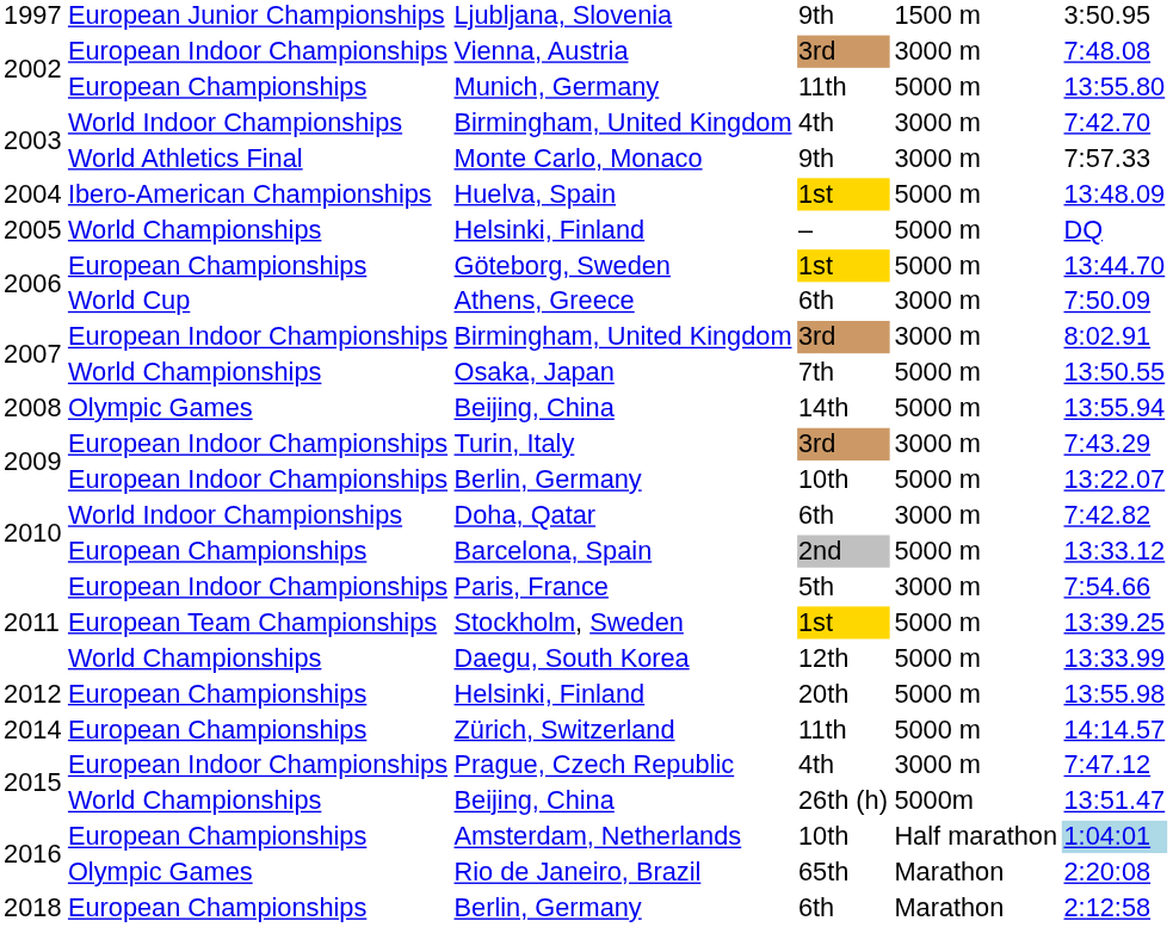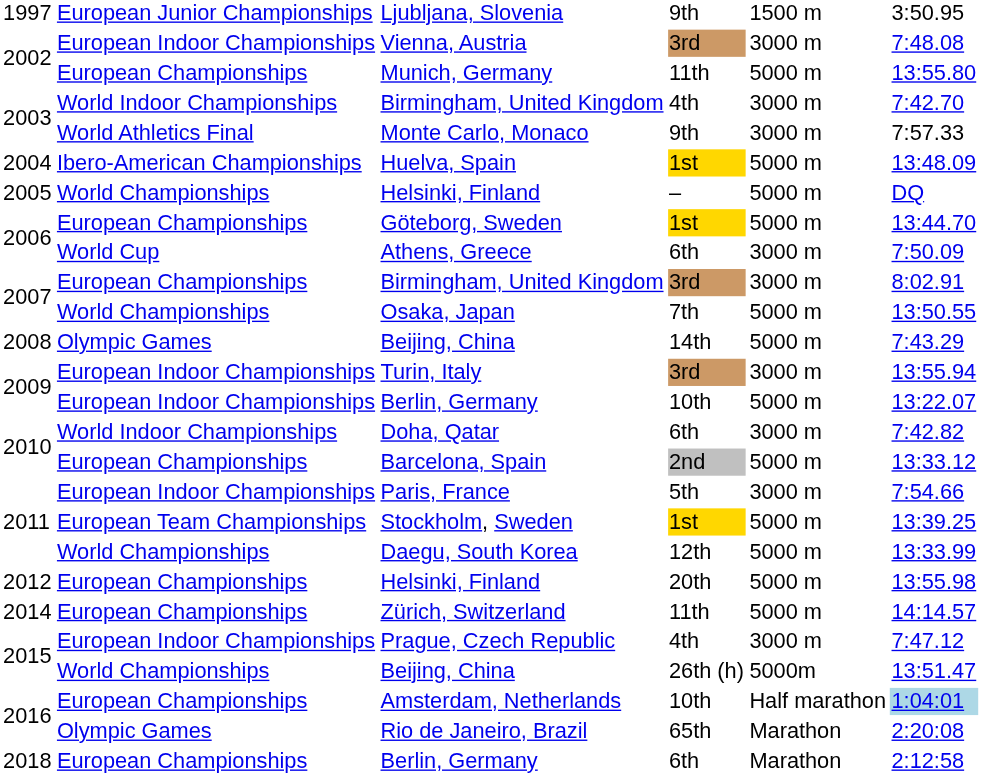 <table>
 <tr>
 <td>1997</td>
 <td><a href='#'>European Junior Championships</a></td>
 <td><a href='#'>Ljubljana, Slovenia</a></td>
 <td>9th</td>
 <td>1500 m</td>
 <td>3:50.95</td>
 </tr>
 <tr>
 <td rowspan=2>2002</td>
 <td><a href='#'>European Indoor Championships</a></td>
 <td><a href='#'>Vienna, Austria</a></td>
 <td bgcolor="cc9966">3rd</td>
 <td>3000 m</td>
 <td><a href='#'>7:48.08</a></td>
 </tr>
 <tr>
 <td><a href='#'>European Championships</a></td>
 <td><a href='#'>Munich, Germany</a></td>
 <td>11th</td>
 <td>5000 m</td>
 <td><a href='#'>13:55.80</a></td>
 </tr>
 <tr>
 <td rowspan=2>2003</td>
 <td><a href='#'>World Indoor Championships</a></td>
 <td><a href='#'>Birmingham, United Kingdom</a></td>
 <td>4th</td>
 <td>3000 m</td>
 <td><a href='#'>7:42.70</a></td>
 </tr>
 <tr>
 <td><a href='#'>World Athletics Final</a></td>
 <td><a href='#'>Monte Carlo, Monaco</a></td>
 <td>9th</td>
 <td>3000 m</td>
 <td>7:57.33</td>
 </tr>
 <tr>
 <td>2004</td>
 <td><a href='#'>Ibero-American Championships</a></td>
 <td><a href='#'>Huelva, Spain</a></td>
 <td bgcolor=gold>1st</td>
 <td>5000 m</td>
 <td><a href='#'>13:48.09</a></td>
 </tr>
 <tr>
 <td>2005</td>
 <td><a href='#'>World Championships</a></td>
 <td><a href='#'>Helsinki, Finland</a></td>
 <td>–</td>
 <td>5000 m</td>
 <td><a href='#'>DQ</a></td>
 </tr>
 <tr>
 <td rowspan=2>2006</td>
 <td><a href='#'>European Championships</a></td>
 <td><a href='#'>Göteborg, Sweden</a></td>
 <td bgcolor="gold">1st</td>
 <td>5000 m</td>
 <td><a href='#'>13:44.70</a></td>
 </tr>
 <tr>
 <td><a href='#'>World Cup</a></td>
 <td><a href='#'>Athens, Greece</a></td>
 <td>6th</td>
 <td>3000 m</td>
 <td><a href='#'>7:50.09</a></td>
 </tr>
 <tr>
 <td rowspan=2>2007</td>
-<td><a href='#'>European Indoor Championships</a></td>
+<td><a href='#'>European Championships</a></td>
 <td><a href='#'>Birmingham, United Kingdom</a></td>
 <td bgcolor="cc9966">3rd</td>
 <td>3000 m</td>
 <td><a href='#'>8:02.91</a></td>
 </tr>
 <tr>
 <td><a href='#'>World Championships</a></td>
 <td><a href='#'>Osaka, Japan</a></td>
 <td>7th</td>
 <td>5000 m</td>
 <td><a href='#'>13:50.55</a></td>
 </tr>
 <tr>
 <td>2008</td>
 <td><a href='#'>Olympic Games</a></td>
 <td><a href='#'>Beijing, China</a></td>
 <td>14th</td>
 <td>5000 m</td>
-<td><a href='#'>13:55.94</a></td>
+<td><a href='#'>7:43.29</a></td>
 </tr>
 <tr>
 <td rowspan=2>2009</td>
 <td><a href='#'>European Indoor Championships</a></td>
 <td><a href='#'>Turin, Italy</a></td>
 <td bgcolor="cc9966">3rd</td>
 <td>3000 m</td>
-<td><a href='#'>7:43.29</a></td>
+<td><a href='#'>13:55.94</a></td>
 </tr>
 <tr>
 <td><a href='#'>European Indoor Championships</a></td>
 <td><a href='#'>Berlin, Germany</a></td>
 <td>10th</td>
 <td>5000 m</td>
 <td><a href='#'>13:22.07</a></td>
 </tr>
 <tr>
 <td rowspan=2>2010</td>
 <td><a href='#'>World Indoor Championships</a></td>
 <td><a href='#'>Doha, Qatar</a></td>
 <td>6th</td>
 <td>3000 m</td>
 <td><a href='#'>7:42.82</a></td>
 </tr>
 <tr>
 <td><a href='#'>European Championships</a></td>
 <td><a href='#'>Barcelona, Spain</a></td>
 <td bgcolor="silver">2nd</td>
 <td>5000 m</td>
 <td><a href='#'>13:33.12</a></td>
 </tr>
 <tr>
 <td rowspan=3>2011</td>
 <td><a href='#'>European Indoor Championships</a></td>
 <td><a href='#'>Paris, France</a></td>
 <td>5th</td>
 <td>3000 m</td>
 <td><a href='#'>7:54.66</a></td>
 </tr>
 <tr>
 <td><a href='#'>European Team Championships</a></td>
 <td><a href='#'>Stockholm</a>, <a href='#'>Sweden</a></td>
 <td bgcolor="gold">1st</td>
 <td>5000 m</td>
 <td><a href='#'>13:39.25</a></td>
 </tr>
 <tr>
 <td><a href='#'>World Championships</a></td>
 <td><a href='#'>Daegu, South Korea</a></td>
 <td>12th</td>
 <td>5000 m</td>
 <td><a href='#'>13:33.99</a></td>
 </tr>
 <tr>
 <td>2012</td>
 <td><a href='#'>European Championships</a></td>
 <td><a href='#'>Helsinki, Finland</a></td>
 <td>20th</td>
 <td>5000 m</td>
 <td><a href='#'>13:55.98</a></td>
 </tr>
 <tr>
 <td>2014</td>
 <td><a href='#'>European Championships</a></td>
 <td><a href='#'>Zürich, Switzerland</a></td>
 <td>11th</td>
 <td>5000 m</td>
 <td><a href='#'>14:14.57</a></td>
 </tr>
 <tr>
 <td rowspan=2>2015</td>
 <td><a href='#'>European Indoor Championships</a></td>
 <td><a href='#'>Prague, Czech Republic</a></td>
 <td>4th</td>
 <td>3000 m</td>
 <td><a href='#'>7:47.12</a></td>
 </tr>
 <tr>
 <td><a href='#'>World Championships</a></td>
 <td><a href='#'>Beijing, China</a></td>
 <td>26th (h)</td>
 <td>5000m</td>
 <td><a href='#'>13:51.47</a></td>
 </tr>
 <tr>
 <td rowspan=2>2016</td>
 <td><a href='#'>European Championships</a></td>
 <td><a href='#'>Amsterdam, Netherlands</a></td>
 <td>10th</td>
 <td>Half marathon</td>
 <td style="background: lightblue;"><a href='#'>1:04:01</a></td>
 </tr>
 <tr>
 <td><a href='#'>Olympic Games</a></td>
 <td><a href='#'>Rio de Janeiro, Brazil</a></td>
 <td>65th</td>
 <td>Marathon</td>
 <td><a href='#'>2:20:08</a></td>
 </tr>
 <tr>
 <td>2018</td>
 <td><a href='#'>European Championships</a></td>
 <td><a href='#'>Berlin, Germany</a></td>
 <td>6th</td>
 <td>Marathon</td>
 <td><a href='#'>2:12:58</a></td>
 </tr>
 </table>
